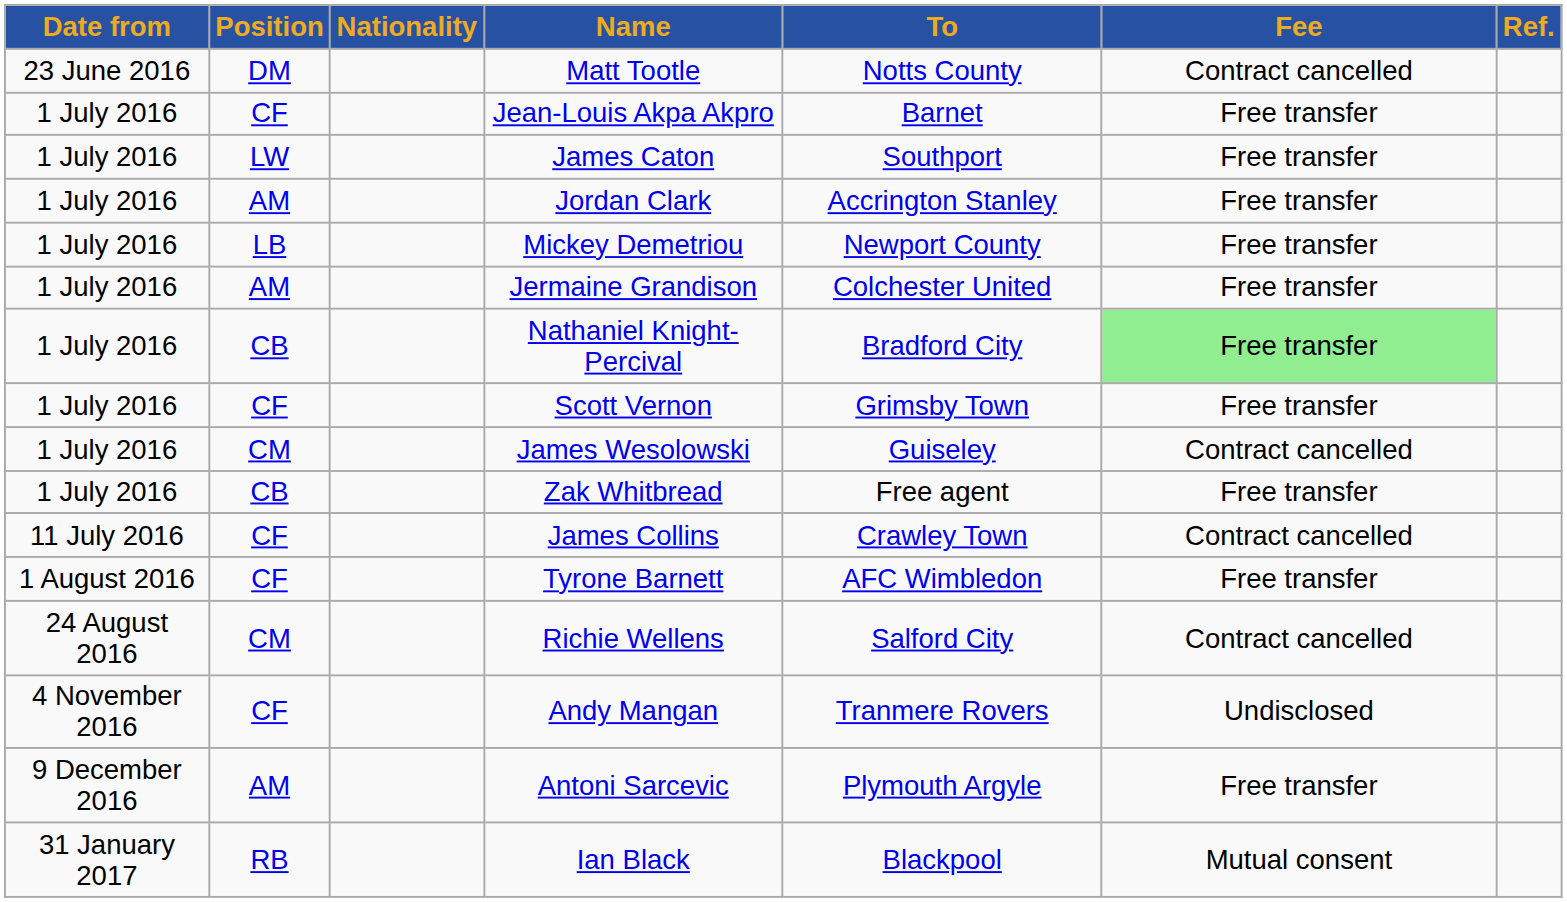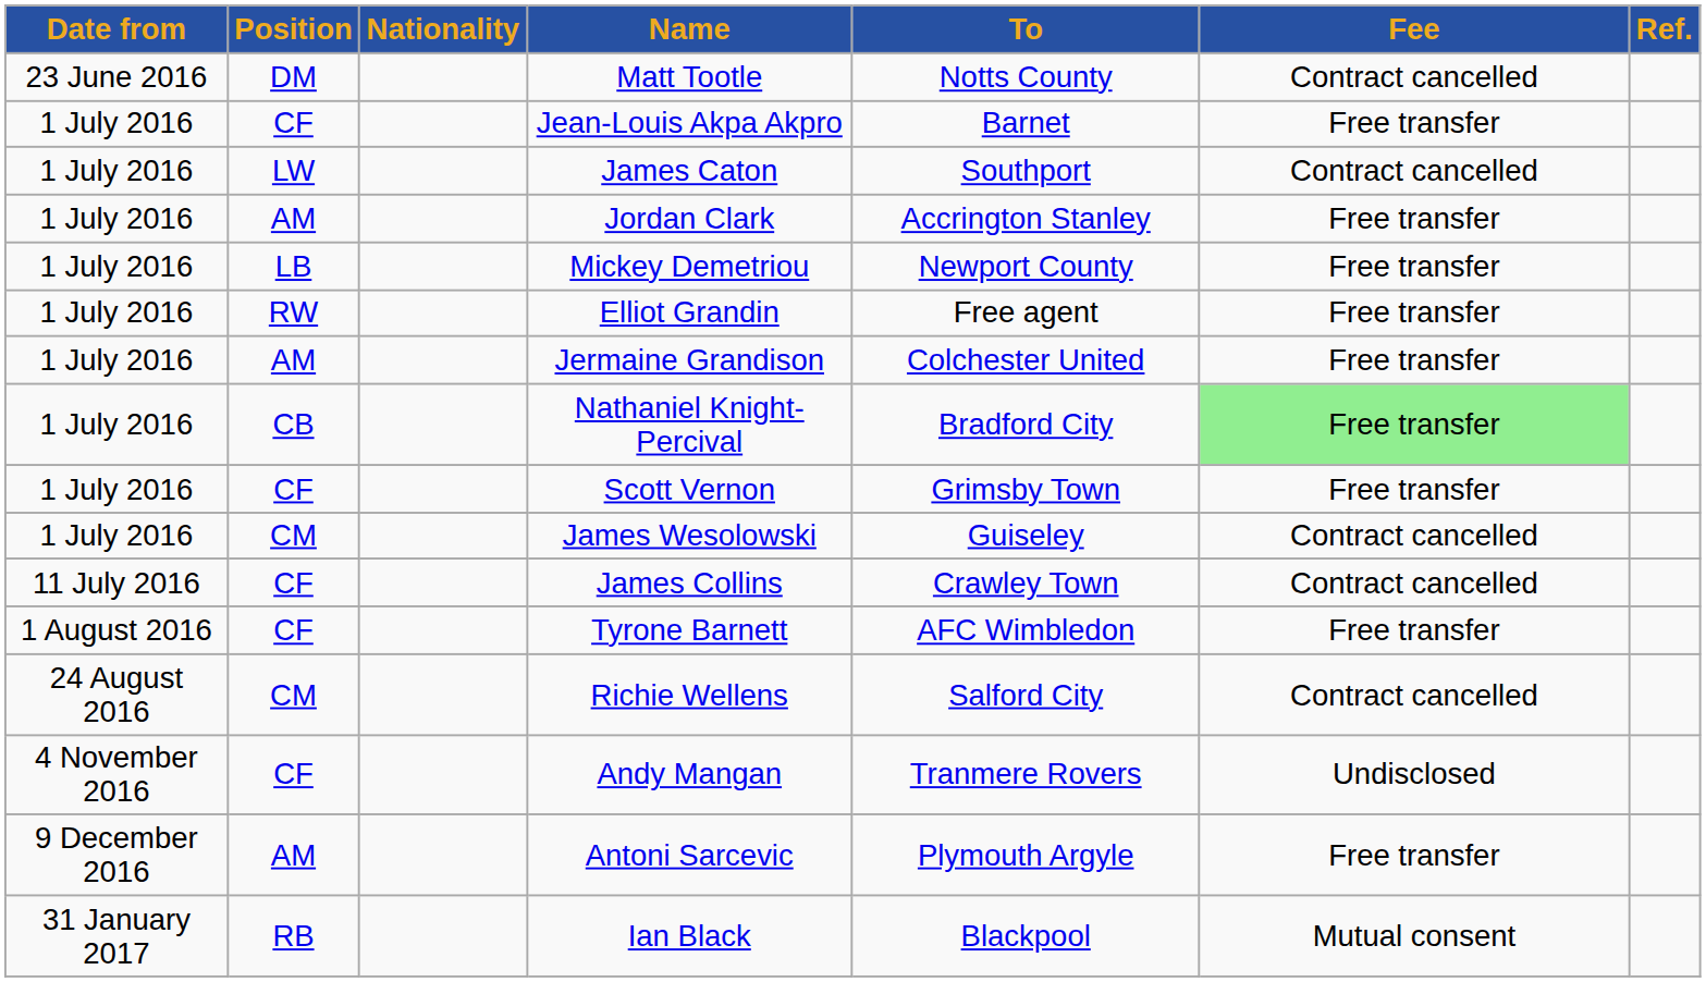 <table class="wikitable"  style="text-align:center; font-size:90%; ">
 <tr>
 <th style="background:#2751A3; color:#EEAB1F; width:100px;">Date from</th>
 <th style="background:#2751A3; color:#EEAB1F; width:50px;">Position</th>
 <th style="background:#2751A3; color:#EEAB1F; width:50px;">Nationality</th>
 <th style="background:#2751A3; color:#EEAB1F; width:150px;">Name</th>
 <th style="background:#2751A3; color:#EEAB1F; width:160px;">To</th>
 <th style="background:#2751A3; color:#EEAB1F; width:200px;">Fee</th>
 <th style="background:#2751A3; color:#EEAB1F; width:25px;">Ref.</th>
 </tr>
 <tr>
 <td>23 June 2016</td>
 <td><a href='#'>DM</a></td>
 <td></td>
 <td><a href='#'>Matt Tootle</a></td>
 <td><a href='#'>Notts County</a></td>
 <td>Contract cancelled</td>
 <td></td>
 </tr>
 <tr>
 <td>1 July 2016</td>
 <td><a href='#'>CF</a></td>
 <td></td>
 <td><a href='#'>Jean-Louis Akpa Akpro</a></td>
 <td><a href='#'>Barnet</a></td>
 <td>Free transfer</td>
 <td></td>
 </tr>
 <tr>
 <td>1 July 2016</td>
 <td><a href='#'>LW</a></td>
 <td></td>
 <td><a href='#'>James Caton</a></td>
 <td><a href='#'>Southport</a></td>
-<td>Free transfer</td>
+<td>Contract cancelled</td>
 <td></td>
 </tr>
 <tr>
 <td>1 July 2016</td>
 <td><a href='#'>AM</a></td>
 <td></td>
 <td><a href='#'>Jordan Clark</a></td>
 <td><a href='#'>Accrington Stanley</a></td>
 <td>Free transfer</td>
 <td></td>
 </tr>
 <tr>
 <td>1 July 2016</td>
 <td><a href='#'>LB</a></td>
 <td></td>
 <td><a href='#'>Mickey Demetriou</a></td>
 <td><a href='#'>Newport County</a></td>
+<td>Free transfer</td>
+<td></td>
+</tr>
+<tr>
+<td>1 July 2016</td>
+<td><a href='#'>RW</a></td>
+<td></td>
+<td><a href='#'>Elliot Grandin</a></td>
+<td>Free agent </td>
 <td>Free transfer</td>
 <td></td>
 </tr>
 <tr>
 <td>1 July 2016</td>
 <td><a href='#'>AM</a></td>
 <td></td>
 <td><a href='#'>Jermaine Grandison</a></td>
 <td><a href='#'>Colchester United</a></td>
 <td>Free transfer</td>
 <td></td>
 </tr>
 <tr>
 <td>1 July 2016</td>
 <td><a href='#'>CB</a></td>
 <td></td>
 <td><a href='#'>Nathaniel Knight-Percival</a></td>
 <td><a href='#'>Bradford City</a></td>
 <td style="background: lightgreen;">Free transfer</td>
 <td></td>
 </tr>
 <tr>
 <td>1 July 2016</td>
 <td><a href='#'>CF</a></td>
 <td></td>
 <td><a href='#'>Scott Vernon</a></td>
 <td><a href='#'>Grimsby Town</a></td>
 <td>Free transfer</td>
 <td></td>
 </tr>
 <tr>
 <td>1 July 2016</td>
 <td><a href='#'>CM</a></td>
 <td></td>
 <td><a href='#'>James Wesolowski</a></td>
 <td><a href='#'>Guiseley</a></td>
 <td>Contract cancelled</td>
-<td></td>
-</tr>
-<tr>
-<td>1 July 2016</td>
-<td><a href='#'>CB</a></td>
-<td></td>
-<td><a href='#'>Zak Whitbread</a></td>
-<td>Free agent </td>
-<td>Free transfer</td>
 <td></td>
 </tr>
 <tr>
 <td>11 July 2016</td>
 <td><a href='#'>CF</a></td>
 <td></td>
 <td><a href='#'>James Collins</a></td>
 <td><a href='#'>Crawley Town</a></td>
 <td>Contract cancelled</td>
 <td></td>
 </tr>
 <tr>
 <td>1 August 2016</td>
 <td><a href='#'>CF</a></td>
 <td></td>
 <td><a href='#'>Tyrone Barnett</a></td>
 <td><a href='#'>AFC Wimbledon</a></td>
 <td>Free transfer</td>
 <td></td>
 </tr>
 <tr>
 <td>24 August 2016</td>
 <td><a href='#'>CM</a></td>
 <td></td>
 <td><a href='#'>Richie Wellens</a></td>
 <td><a href='#'>Salford City</a></td>
 <td>Contract cancelled</td>
 <td></td>
 </tr>
 <tr>
 <td>4 November 2016</td>
 <td><a href='#'>CF</a></td>
 <td></td>
 <td><a href='#'>Andy Mangan</a></td>
 <td><a href='#'>Tranmere Rovers</a></td>
 <td>Undisclosed</td>
 <td></td>
 </tr>
 <tr>
 <td>9 December 2016</td>
 <td><a href='#'>AM</a></td>
 <td></td>
 <td><a href='#'>Antoni Sarcevic</a></td>
 <td><a href='#'>Plymouth Argyle</a></td>
 <td>Free transfer</td>
 <td></td>
 </tr>
 <tr>
 <td>31 January 2017</td>
 <td><a href='#'>RB</a></td>
 <td></td>
 <td><a href='#'>Ian Black</a></td>
 <td><a href='#'>Blackpool</a></td>
 <td>Mutual consent</td>
 <td></td>
 </tr>
 </table>
